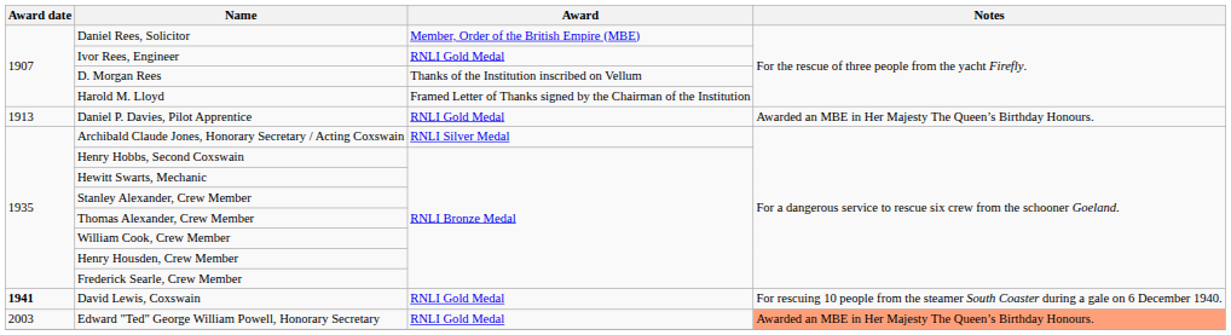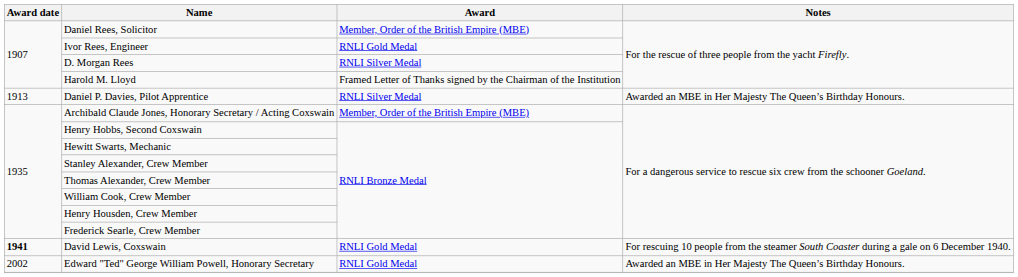 <table class="wikitable">
 <tr>
 <th>Award date</th>
 <th>Name</th>
 <th>Award</th>
 <th>Notes</th>
 </tr>
 <tr>
 <td rowspan="4">1907</td>
 <td>Daniel Rees, Solicitor</td>
 <td><a href='#'>Member, Order of the British Empire (MBE)</a></td>
 <td rowspan="4">For the rescue of three people from the yacht <em>Firefly</em>.</td>
 </tr>
 <tr>
 <td>Ivor Rees, Engineer</td>
 <td><a href='#'>RNLI Gold Medal</a></td>
 </tr>
 <tr>
 <td>D. Morgan Rees</td>
-<td>Thanks of the Institution inscribed on Vellum</td>
+<td><a href='#'>RNLI Silver Medal</a></td>
 </tr>
 <tr>
 <td>Harold M. Lloyd</td>
 <td>Framed Letter of Thanks signed by the Chairman of the Institution</td>
 </tr>
 <tr>
 <td>1913</td>
 <td>Daniel P. Davies, Pilot Apprentice</td>
-<td><a href='#'>RNLI Gold Medal</a></td>
+<td><a href='#'>RNLI Silver Medal</a></td>
 <td>Awarded an MBE in Her Majesty The Queen’s Birthday Honours. </td>
 </tr>
 <tr>
 <td rowspan="8">1935</td>
 <td>Archibald Claude Jones, Honorary Secretary / Acting Coxswain</td>
-<td><a href='#'>RNLI Silver Medal</a></td>
+<td><a href='#'>Member, Order of the British Empire (MBE)</a></td>
 <td rowspan="8">For a dangerous service to rescue six crew from the schooner <em>Goeland</em>.</td>
 </tr>
 <tr>
 <td>Henry Hobbs, Second Coxswain</td>
 <td rowspan="7"><a href='#'>RNLI Bronze Medal</a></td>
 </tr>
 <tr>
 <td>Hewitt Swarts, Mechanic</td>
 </tr>
 <tr>
 <td>Stanley Alexander, Crew Member</td>
 </tr>
 <tr>
 <td>Thomas Alexander, Crew Member</td>
 </tr>
 <tr>
 <td>William Cook, Crew Member</td>
 </tr>
 <tr>
 <td>Henry Housden, Crew Member</td>
 </tr>
 <tr>
 <td>Frederick Searle, Crew Member</td>
 </tr>
 <tr>
 <td><strong>1941</strong></td>
 <td>David Lewis, Coxswain</td>
 <td><a href='#'>RNLI Gold Medal</a></td>
 <td>For rescuing 10 people from the steamer <em>South Coaster</em> during a gale on 6 December 1940.</td>
 </tr>
 <tr>
-<td>2003</td>
+<td>2002</td>
 <td>Edward "Ted" George William Powell, Honorary Secretary</td>
 <td><a href='#'>RNLI Gold Medal</a></td>
-<td style="background: lightsalmon;">Awarded an MBE in Her Majesty The Queen’s Birthday Honours. </td>
+<td>Awarded an MBE in Her Majesty The Queen’s Birthday Honours. </td>
 </tr>
 <tr>
 </tr>
 </table>
